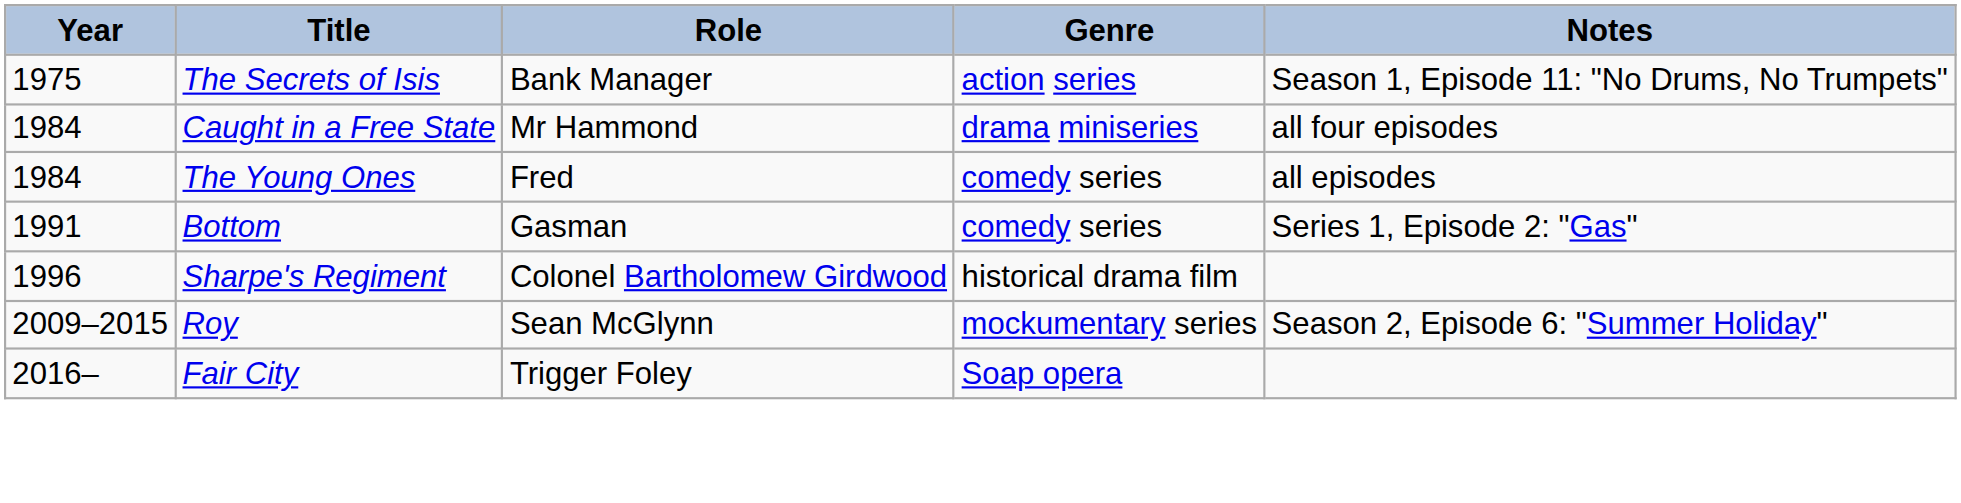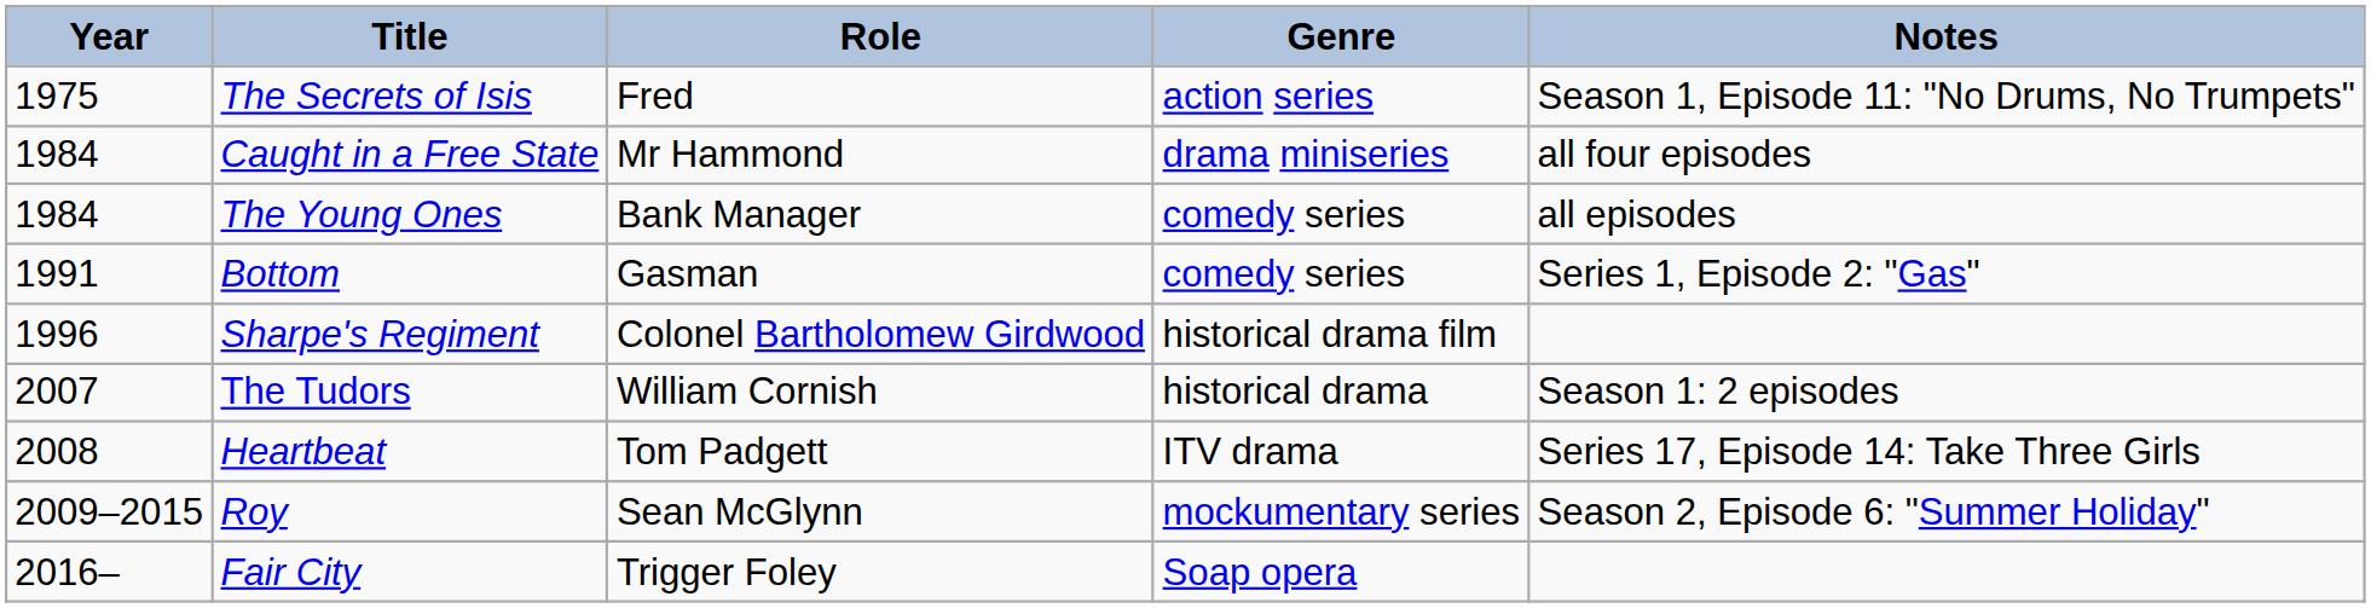 <table class="wikitable" style="font-size:90%;">
 <tr>
 <th style="background:#B0C4DE;">Year</th>
 <th style="background:#B0C4DE;">Title</th>
 <th style="background:#B0C4DE;">Role</th>
 <th style="background:#B0C4DE;">Genre</th>
 <th style="background:#B0C4DE;">Notes</th>
 </tr>
 <tr>
 <td>1975</td>
 <td><em><a href='#'>The Secrets of Isis</a></em></td>
-<td>Bank Manager</td>
+<td>Fred</td>
 <td><a href='#'>action</a> <a href='#'>series</a></td>
 <td>Season 1, Episode 11: "No Drums, No Trumpets"</td>
 </tr>
 <tr>
 <td>1984</td>
 <td><em><a href='#'>Caught in a Free State</a></em></td>
 <td>Mr Hammond</td>
 <td><a href='#'>drama</a> <a href='#'>miniseries</a></td>
 <td>all four episodes</td>
 </tr>
 <tr>
 <td>1984</td>
 <td><em><a href='#'>The Young Ones</a></em></td>
-<td>Fred</td>
+<td>Bank Manager</td>
 <td><a href='#'>comedy</a> series</td>
 <td>all episodes</td>
 </tr>
 <tr>
 <td>1991</td>
 <td><em><a href='#'>Bottom</a></em></td>
 <td>Gasman</td>
 <td><a href='#'>comedy</a> series</td>
 <td>Series 1, Episode 2: "<a href='#'>Gas</a>"</td>
 </tr>
 <tr>
 <td>1996</td>
 <td><em><a href='#'>Sharpe's Regiment</a></em></td>
 <td>Colonel <a href='#'>Bartholomew Girdwood</a></td>
 <td>historical drama film</td>
 <td></td>
 </tr>
 <tr>
+<td>2007</td>
+<td><a href='#'>The Tudors</a></td>
+<td>William Cornish</td>
+<td>historical drama</td>
+<td>Season 1: 2 episodes</td>
+</tr>
+<tr>
+<td>2008</td>
+<td><em><a href='#'>Heartbeat</a></em></td>
+<td>Tom Padgett</td>
+<td>ITV drama</td>
+<td>Series 17, Episode 14: Take Three Girls</td>
+</tr>
+<tr>
 <td>2009–2015</td>
 <td><em><a href='#'>Roy</a></em></td>
 <td>Sean McGlynn</td>
 <td><a href='#'>mockumentary</a> series</td>
 <td>Season 2, Episode 6: "<a href='#'>Summer Holiday</a>"</td>
 </tr>
 <tr>
 <td>2016–</td>
 <td><em><a href='#'>Fair City</a></em></td>
 <td>Trigger Foley</td>
 <td><a href='#'>Soap opera</a></td>
 <td></td>
 </tr>
 </table>
